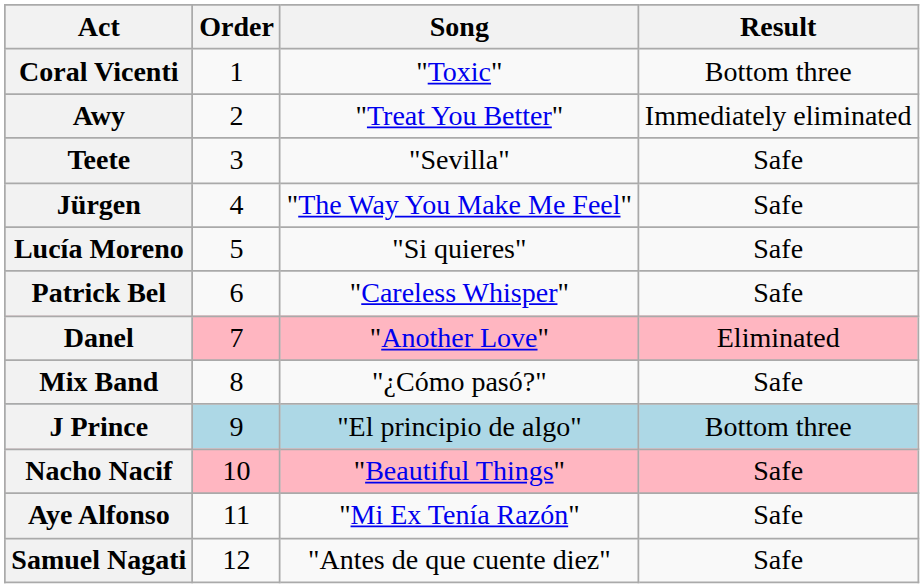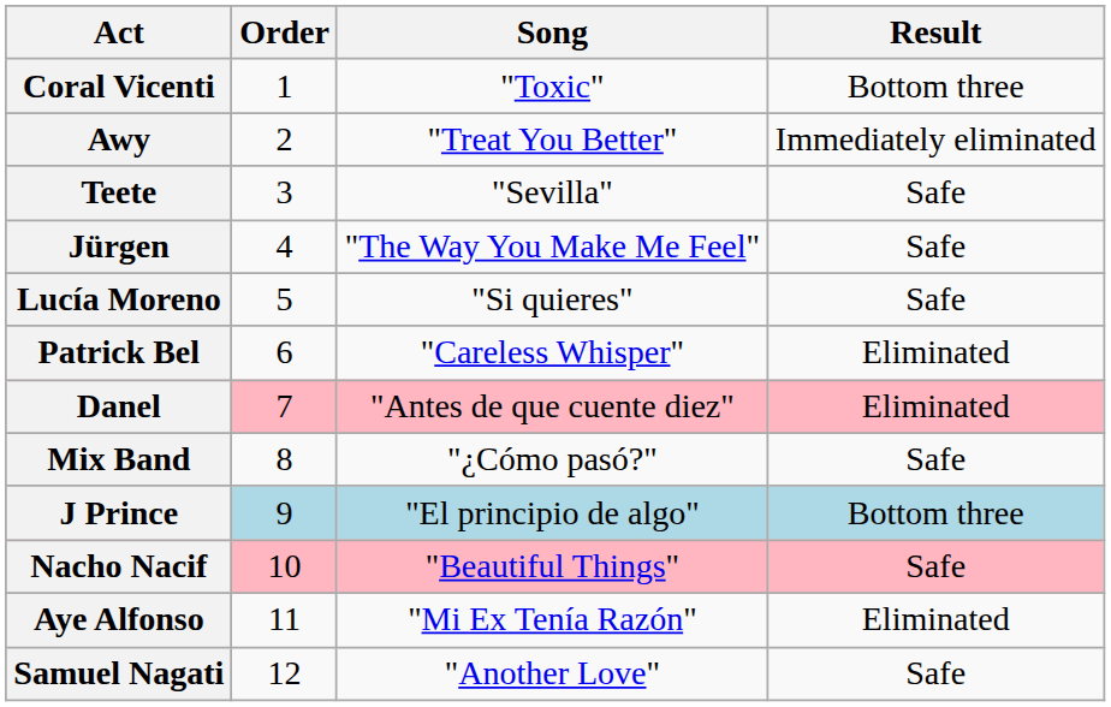 <table class="wikitable" style="text-align:center">
 <tr>
 <th>Act</th>
 <th>Order</th>
 <th>Song</th>
 <th>Result</th>
 </tr>
 <tr>
 <th>Coral Vicenti</th>
 <td>1</td>
 <td>"<a href='#'>Toxic</a>"</td>
 <td>Bottom three</td>
 </tr>
 <tr>
 <th>Awy</th>
 <td>2</td>
 <td>"<a href='#'>Treat You Better</a>"</td>
 <td>Immediately eliminated</td>
 </tr>
 <tr>
 <th>Teete</th>
 <td>3</td>
 <td>"Sevilla"</td>
 <td>Safe</td>
 </tr>
 <tr>
 <th>Jürgen</th>
 <td>4</td>
 <td>"<a href='#'>The Way You Make Me Feel</a>"</td>
 <td>Safe</td>
 </tr>
 <tr>
 <th>Lucía Moreno</th>
 <td>5</td>
 <td>"Si quieres"</td>
 <td>Safe</td>
 </tr>
 <tr>
 <th>Patrick Bel</th>
 <td>6</td>
 <td>"<a href='#'>Careless Whisper</a>"</td>
-<td>Safe</td>
+<td>Eliminated</td>
 </tr>
 <tr style="background:lightpink">
 <th>Danel</th>
 <td>7</td>
-<td>"<a href='#'>Another Love</a>"</td>
+<td>"Antes de que cuente diez"</td>
 <td>Eliminated</td>
 </tr>
 <tr>
 <th>Mix Band</th>
 <td>8</td>
 <td>"¿Cómo pasó?"</td>
 <td>Safe</td>
 </tr>
 <tr style="background:lightblue">
 <th>J Prince</th>
 <td>9</td>
 <td>"El principio de algo"</td>
 <td>Bottom three</td>
 </tr>
 <tr style="background:lightpink">
 <th>Nacho Nacif</th>
 <td>10</td>
 <td>"<a href='#'>Beautiful Things</a>"</td>
 <td>Safe</td>
 </tr>
 <tr>
 <th>Aye Alfonso</th>
 <td>11</td>
 <td>"<a href='#'>Mi Ex Tenía Razón</a>"</td>
-<td>Safe</td>
+<td>Eliminated</td>
 </tr>
 <tr>
 <th>Samuel Nagati</th>
 <td>12</td>
-<td>"Antes de que cuente diez"</td>
+<td>"<a href='#'>Another Love</a>"</td>
 <td>Safe</td>
 </tr>
 </table>
